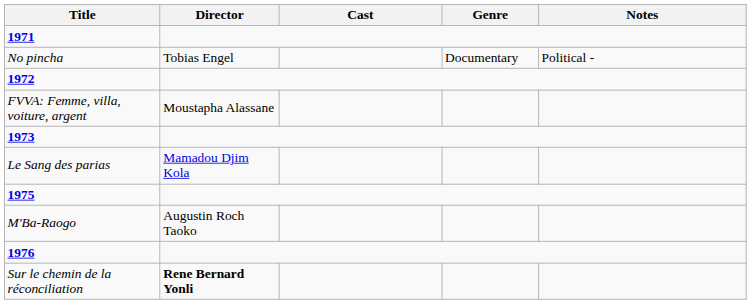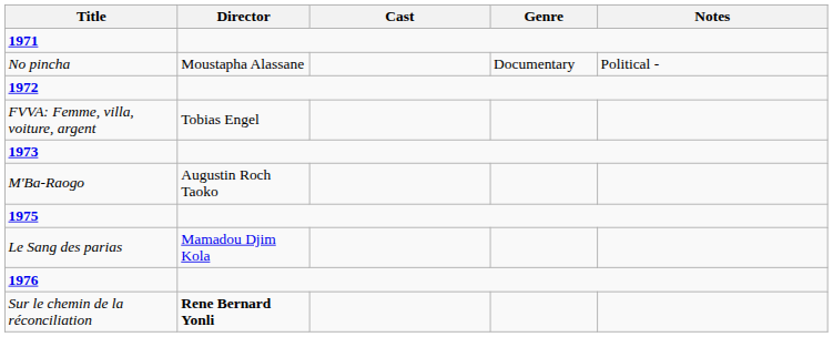 <table class="wikitable" width= "100%">
 <tr>
 <th width=21%>Title</th>
 <th width=16%>Director</th>
 <th width=22%>Cast</th>
 <th width=13%>Genre</th>
 <th width=28%>Notes</th>
 </tr>
 <tr>
 <td><strong><a href='#'>1971</a></strong></td>
 </tr>
 <tr>
 <td><em>No pincha</em></td>
-<td>Tobias Engel</td>
+<td>Moustapha Alassane</td>
 <td></td>
 <td>Documentary</td>
 <td>Political - </td>
 </tr>
 <tr>
 <td><strong><a href='#'>1972</a></strong></td>
 </tr>
 <tr>
 <td><em>FVVA: Femme, villa, voiture, argent</em></td>
-<td>Moustapha Alassane</td>
+<td>Tobias Engel</td>
 <td></td>
 <td></td>
 <td></td>
 </tr>
 <tr>
 <td><strong><a href='#'>1973</a></strong></td>
 </tr>
 <tr>
-<td><em>Le Sang des parias</em></td>
-<td><a href='#'>Mamadou Djim Kola</a></td>
+<td><em>M'Ba-Raogo</em></td>
+<td>Augustin Roch Taoko</td>
 <td></td>
 <td></td>
 <td></td>
 </tr>
 <tr>
 <td><strong><a href='#'>1975</a></strong></td>
 </tr>
 <tr>
-<td><em>M'Ba-Raogo</em></td>
-<td>Augustin Roch Taoko</td>
+<td><em>Le Sang des parias</em></td>
+<td><a href='#'>Mamadou Djim Kola</a></td>
 <td></td>
 <td></td>
 <td></td>
 </tr>
 <tr>
 <td><strong><a href='#'>1976</a></strong></td>
 </tr>
 <tr>
 <td><em>Sur le chemin de la réconciliation</em></td>
 <td><strong>Rene Bernard Yonli</strong></td>
 <td></td>
 <td></td>
 <td></td>
 </tr>
 </table>
